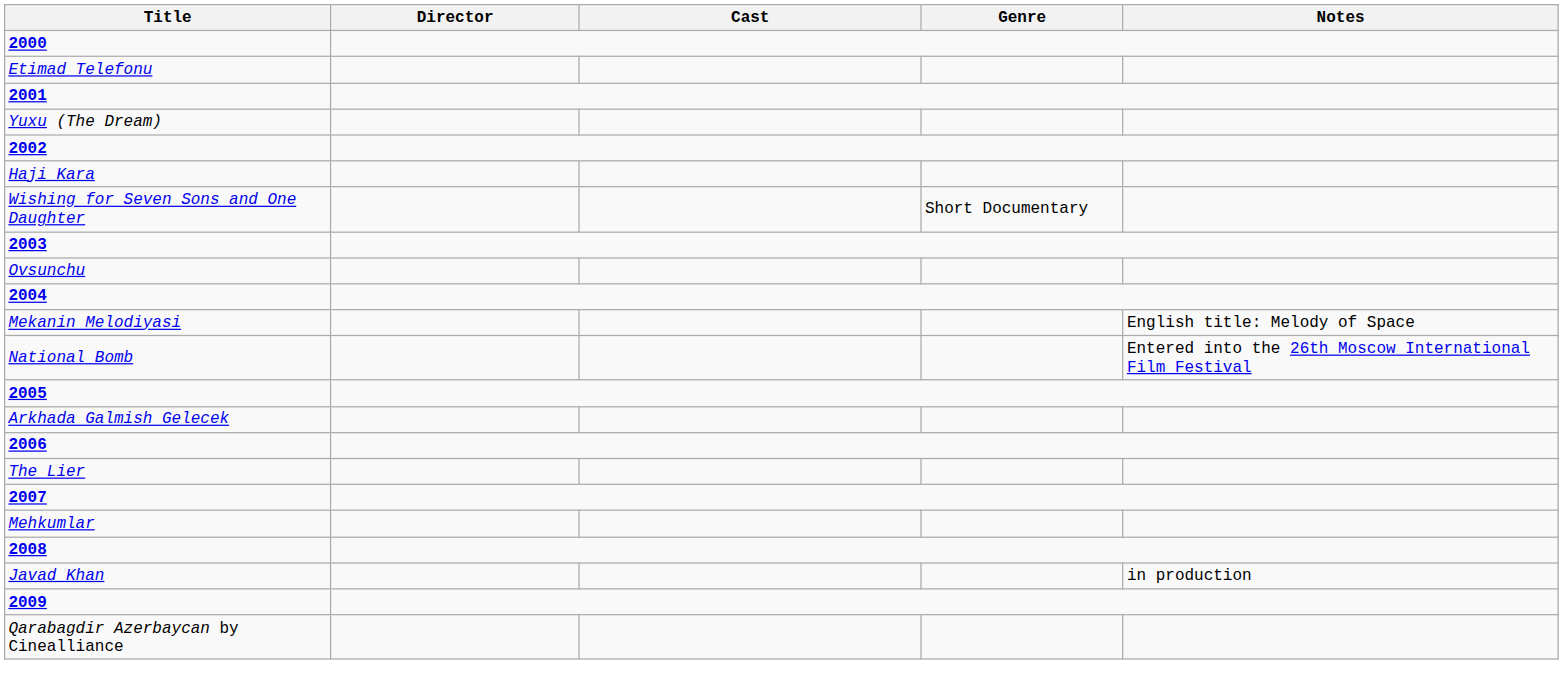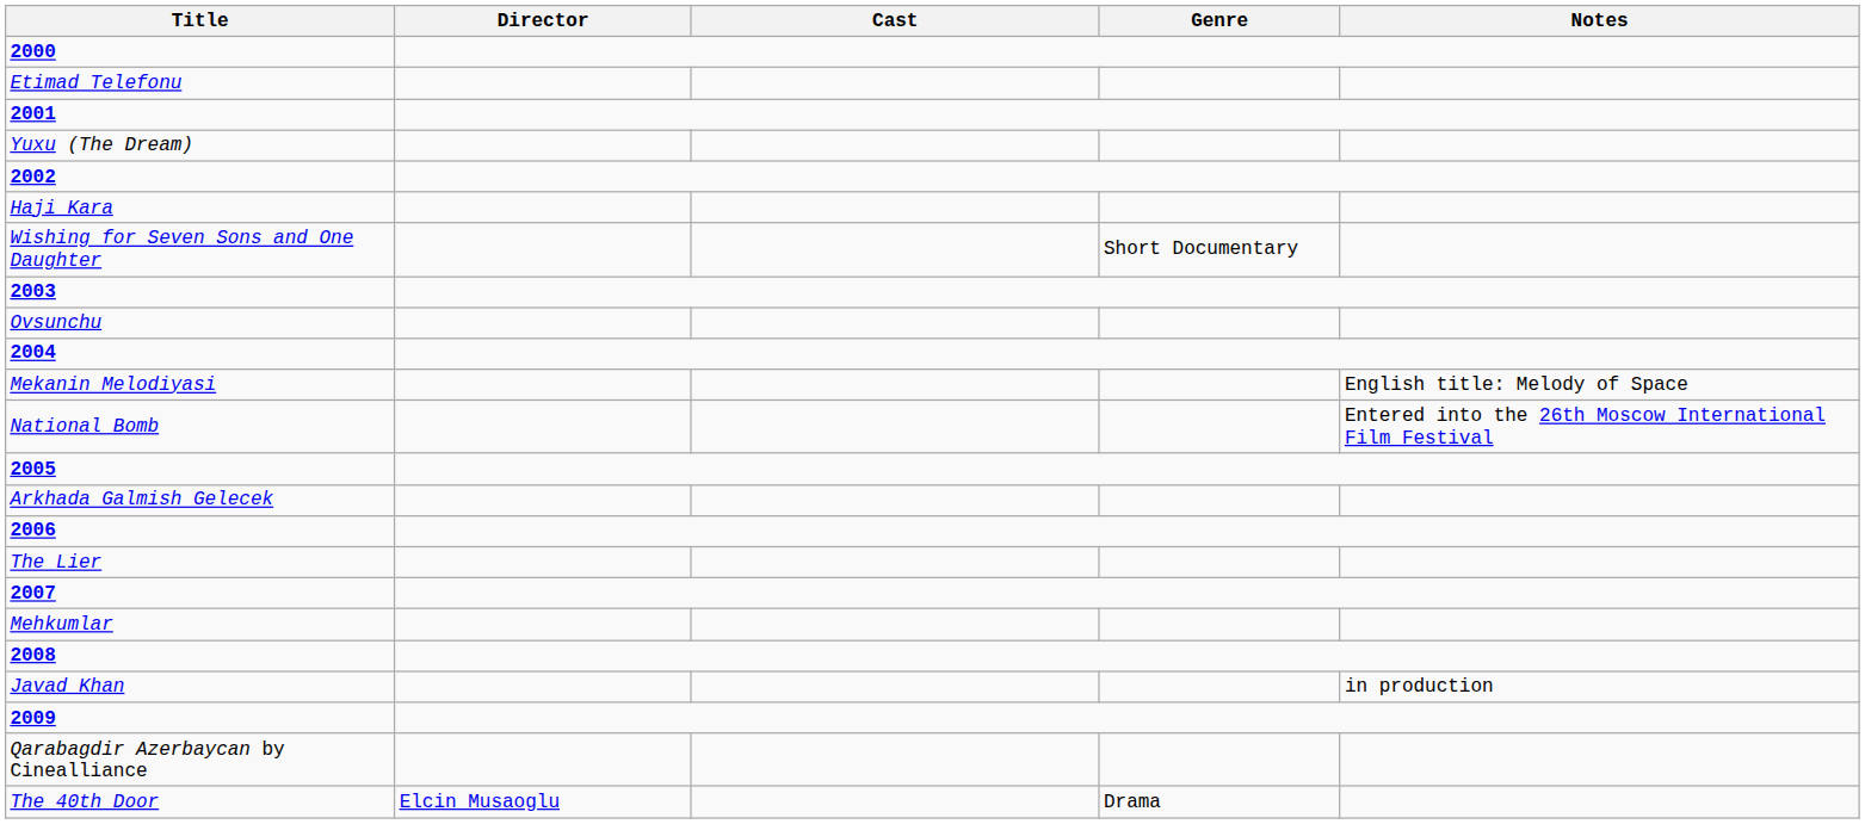 <table class="wikitable" width= "100%">
 <tr>
 <th width=21%>Title</th>
 <th width=16%>Director</th>
 <th width=22%>Cast</th>
 <th width=13%>Genre</th>
 <th width=28%>Notes</th>
 </tr>
 <tr>
 <td><strong><a href='#'>2000</a></strong></td>
 </tr>
 <tr>
 <td><em><a href='#'>Etimad Telefonu</a></em></td>
 <td></td>
 <td></td>
 <td></td>
 <td></td>
 </tr>
 <tr>
 <td><strong><a href='#'>2001</a></strong></td>
 </tr>
 <tr>
 <td><em><a href='#'>Yuxu</a> (The Dream)</em></td>
 <td></td>
 <td></td>
 <td></td>
 <td></td>
 </tr>
 <tr>
 <td><strong><a href='#'>2002</a></strong></td>
 </tr>
 <tr>
 <td><em><a href='#'>Haji Kara</a></em></td>
 <td></td>
 <td></td>
 <td></td>
 <td></td>
 </tr>
 <tr>
 <td><em><a href='#'>Wishing for Seven Sons and One Daughter</a></em></td>
 <td></td>
 <td></td>
 <td>Short Documentary</td>
 <td></td>
 </tr>
 <tr>
 <td><strong><a href='#'>2003</a></strong></td>
 </tr>
 <tr>
 <td><em><a href='#'>Ovsunchu</a></em></td>
 <td></td>
 <td></td>
 <td></td>
 <td></td>
 </tr>
 <tr>
 <td><strong><a href='#'>2004</a></strong></td>
 </tr>
 <tr>
 <td><em><a href='#'>Mekanin Melodiyasi</a></em></td>
 <td></td>
 <td></td>
 <td></td>
 <td>English title: Melody of Space</td>
 </tr>
 <tr>
 <td><em><a href='#'>National Bomb</a></em></td>
 <td></td>
 <td></td>
 <td></td>
 <td>Entered into the <a href='#'>26th Moscow International Film Festival</a></td>
 </tr>
 <tr>
 <td><strong><a href='#'>2005</a></strong></td>
 </tr>
 <tr>
 <td><em><a href='#'>Arkhada Galmish Gelecek</a></em></td>
 <td></td>
 <td></td>
 <td></td>
 <td></td>
 </tr>
 <tr>
 <td><strong><a href='#'>2006</a></strong></td>
 </tr>
 <tr>
 <td><em><a href='#'>The Lier</a></em></td>
 <td></td>
 <td></td>
 <td></td>
 <td></td>
 </tr>
 <tr>
 <td><strong><a href='#'>2007</a></strong></td>
 </tr>
 <tr>
 <td><em><a href='#'>Mehkumlar</a></em></td>
 <td></td>
 <td></td>
 <td></td>
 <td></td>
 </tr>
 <tr>
 <td><strong><a href='#'>2008</a></strong></td>
 </tr>
 <tr>
 <td><em><a href='#'>Javad Khan</a></em></td>
 <td></td>
 <td></td>
 <td></td>
 <td>in production</td>
 </tr>
 <tr>
 <td><strong><a href='#'>2009</a></strong></td>
 </tr>
 <tr>
 <td><em>Qarabagdir Azerbaycan</em> by Cinealliance</td>
 <td></td>
 <td></td>
 <td></td>
 <td></td>
 </tr>
+<tr>
+<td><em><a href='#'>The 40th Door</a></em></td>
+<td><a href='#'>Elcin Musaoglu</a></td>
+<td></td>
+<td>Drama</td>
+<td></td>
+</tr>
 </table>
